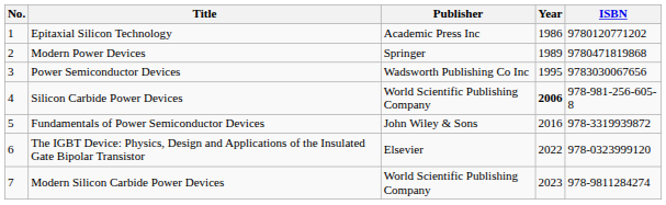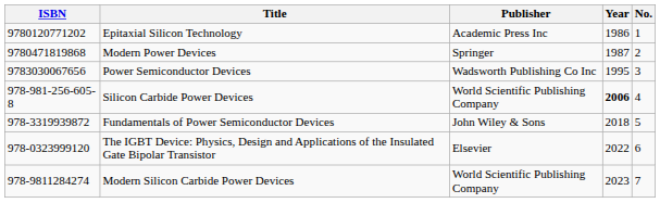 <table class="wikitable">
 <tr>
-<th>No.</th>
+<th><a href='#'>ISBN</a></th>
 <th>Title</th>
 <th>Publisher</th>
 <th>Year</th>
-<th><a href='#'>ISBN</a></th>
+<th>No.</th>
 </tr>
 <tr>
-<td>1</td>
+<td>9780120771202</td>
 <td>Epitaxial Silicon Technology</td>
 <td>Academic Press Inc</td>
 <td>1986</td>
-<td>9780120771202</td>
+<td>1</td>
 </tr>
 <tr>
-<td>2</td>
+<td>9780471819868</td>
 <td>Modern Power Devices</td>
 <td>Springer</td>
-<td>1989</td>
-<td>9780471819868</td>
+<td>1987</td>
+<td>2</td>
 </tr>
 <tr>
-<td>3</td>
+<td>9783030067656</td>
 <td>Power Semiconductor Devices</td>
 <td>Wadsworth Publishing Co Inc</td>
 <td>1995</td>
-<td>9783030067656</td>
+<td>3</td>
 </tr>
 <tr>
-<td>4</td>
+<td>978-981-256-605-8</td>
 <td>Silicon Carbide Power Devices</td>
 <td>World Scientific Publishing Company</td>
 <td><strong>2006</strong></td>
-<td>978-981-256-605-8</td>
+<td>4</td>
 </tr>
 <tr>
-<td>5</td>
+<td>978-3319939872</td>
 <td>Fundamentals of Power Semiconductor Devices</td>
 <td>John Wiley & Sons</td>
-<td>2016</td>
-<td>978-3319939872</td>
+<td>2018</td>
+<td>5</td>
 </tr>
 <tr>
-<td>6</td>
+<td>978-0323999120</td>
 <td>The IGBT Device: Physics, Design and Applications of the Insulated Gate Bipolar Transistor</td>
 <td>Elsevier</td>
 <td>2022</td>
-<td>978-0323999120</td>
+<td>6</td>
 </tr>
 <tr>
-<td>7</td>
+<td>978-9811284274</td>
 <td>Modern Silicon Carbide Power Devices</td>
 <td>World Scientific Publishing Company</td>
 <td>2023</td>
-<td>978-9811284274</td>
+<td>7</td>
 </tr>
 </table>
